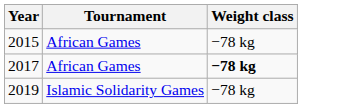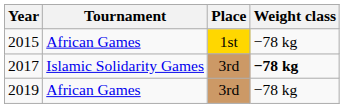 <table class=wikitable>
 <tr>
 <th>Year</th>
 <th>Tournament</th>
+<th>Place</th>
 <th>Weight class</th>
 </tr>
 <tr>
 <td>2015</td>
 <td><a href='#'>African Games</a></td>
+<td bgcolor="gold" align="center">1st</td>
 <td>−78 kg</td>
 </tr>
 <tr>
 <td>2017</td>
-<td><a href='#'>African Games</a></td>
+<td><a href='#'>Islamic Solidarity Games</a></td>
+<td bgcolor="cc9966" align="center">3rd</td>
 <td><strong>−78 kg</strong></td>
 </tr>
 <tr>
 <td>2019</td>
-<td><a href='#'>Islamic Solidarity Games</a></td>
+<td><a href='#'>African Games</a></td>
+<td bgcolor="cc9966" align="center">3rd</td>
 <td>−78 kg</td>
 </tr>
 </table>
